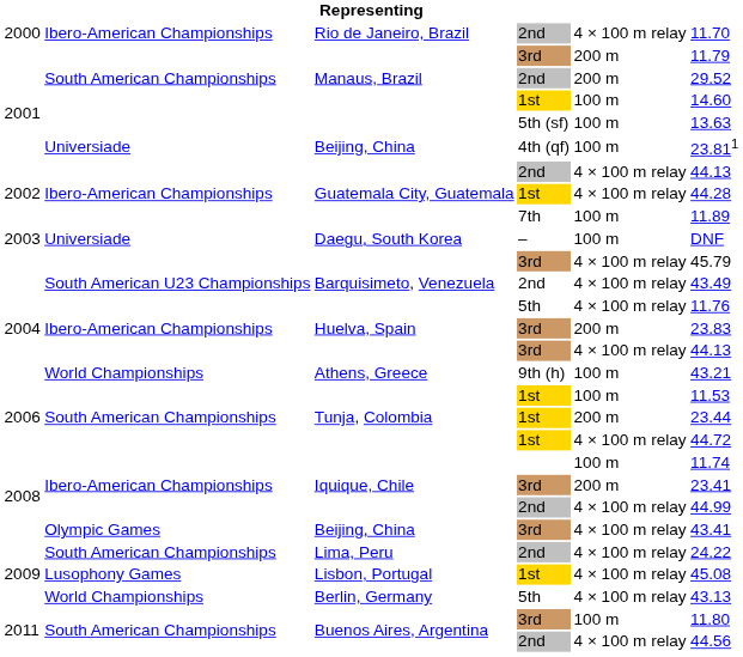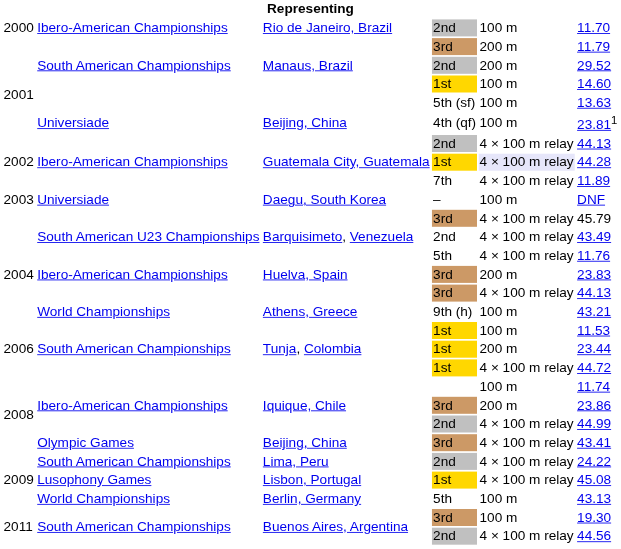 <table>
 <tr>
 <th colspan="6">Representing </th>
 </tr>
 <tr>
 <td>2000</td>
 <td><a href='#'>Ibero-American Championships</a></td>
 <td><a href='#'>Rio de Janeiro, Brazil</a></td>
 <td bgcolor="silver">2nd</td>
-<td>4 × 100 m relay</td>
+<td>100 m</td>
 <td><a href='#'>11.70</a></td>
 </tr>
 <tr>
 <td rowspan=6>2001</td>
 <td rowspan=3><a href='#'>South American Championships</a></td>
 <td rowspan=3><a href='#'>Manaus, Brazil</a></td>
 <td bgcolor="cc9966">3rd</td>
 <td>200 m</td>
 <td><a href='#'>11.79</a></td>
 </tr>
 <tr>
 <td bgcolor="silver">2nd</td>
 <td>200 m</td>
 <td><a href='#'>29.52</a></td>
 </tr>
 <tr>
 <td bgcolor="gold">1st</td>
 <td>100 m</td>
 <td><a href='#'>14.60</a></td>
 </tr>
 <tr>
 <td rowspan=3><a href='#'>Universiade</a></td>
 <td rowspan=3><a href='#'>Beijing, China</a></td>
 <td>5th (sf)</td>
 <td>100 m</td>
 <td><a href='#'>13.63</a></td>
 </tr>
 <tr>
 <td>4th (qf)</td>
 <td>100 m</td>
 <td><a href='#'>23.81</a><sup>1</sup></td>
 </tr>
 <tr>
 <td bgcolor="silver">2nd</td>
 <td>4 × 100 m relay</td>
 <td><a href='#'>44.13</a></td>
 </tr>
 <tr>
 <td>2002</td>
 <td><a href='#'>Ibero-American Championships</a></td>
 <td><a href='#'>Guatemala City, Guatemala</a></td>
 <td bgcolor="gold">1st</td>
-<td>4 × 100 m relay</td>
+<td style="background: lavender;">4 × 100 m relay</td>
 <td><a href='#'>44.28</a></td>
 </tr>
 <tr>
 <td rowspan=3>2003</td>
 <td rowspan=3><a href='#'>Universiade</a></td>
 <td rowspan=3><a href='#'>Daegu, South Korea</a></td>
 <td>7th</td>
-<td>100 m</td>
+<td>4 × 100 m relay</td>
 <td><a href='#'>11.89</a></td>
 </tr>
 <tr>
 <td>–</td>
 <td>100 m</td>
 <td><a href='#'>DNF</a></td>
 </tr>
 <tr>
 <td bgcolor="cc9966">3rd</td>
 <td>4 × 100 m relay</td>
 <td>45.79</td>
 </tr>
 <tr>
 <td rowspan=5>2004</td>
 <td><a href='#'>South American U23 Championships</a></td>
 <td><a href='#'>Barquisimeto</a>, <a href='#'>Venezuela</a></td>
 <td>2nd </td>
 <td>4 × 100 m relay</td>
 <td><a href='#'>43.49</a></td>
 </tr>
 <tr>
 <td rowspan=3><a href='#'>Ibero-American Championships</a></td>
 <td rowspan=3><a href='#'>Huelva, Spain</a></td>
 <td>5th</td>
 <td>4 × 100 m relay</td>
 <td><a href='#'>11.76</a></td>
 </tr>
 <tr>
 <td bgcolor="cc9966">3rd</td>
 <td>200 m</td>
 <td><a href='#'>23.83</a></td>
 </tr>
 <tr>
 <td bgcolor="cc9966">3rd</td>
 <td>4 × 100 m relay</td>
 <td><a href='#'>44.13</a></td>
 </tr>
 <tr>
 <td><a href='#'>World Championships</a></td>
 <td><a href='#'>Athens, Greece</a></td>
 <td>9th (h)</td>
 <td>100 m</td>
 <td><a href='#'>43.21</a></td>
 </tr>
 <tr>
 <td rowspan=3>2006</td>
 <td rowspan=3><a href='#'>South American Championships</a></td>
 <td rowspan=3><a href='#'>Tunja</a>, <a href='#'>Colombia</a></td>
 <td bgcolor="gold">1st</td>
 <td>100 m</td>
 <td><a href='#'>11.53</a></td>
 </tr>
 <tr>
 <td bgcolor="gold">1st</td>
 <td>200 m</td>
 <td><a href='#'>23.44</a></td>
 </tr>
 <tr>
 <td bgcolor="gold">1st</td>
 <td>4 × 100 m relay</td>
 <td><a href='#'>44.72</a></td>
 </tr>
 <tr>
 <td rowspan=4>2008</td>
 <td rowspan=3><a href='#'>Ibero-American Championships</a></td>
 <td rowspan=3><a href='#'>Iquique, Chile</a></td>
 <td></td>
 <td>100 m</td>
 <td><a href='#'>11.74</a></td>
 </tr>
 <tr>
 <td bgcolor="cc9966">3rd</td>
 <td>200 m</td>
-<td><a href='#'>23.41</a></td>
+<td><a href='#'>23.86</a></td>
 </tr>
 <tr>
 <td bgcolor="silver">2nd</td>
 <td>4 × 100 m relay</td>
 <td><a href='#'>44.99</a></td>
 </tr>
 <tr>
 <td><a href='#'>Olympic Games</a></td>
 <td><a href='#'>Beijing, China</a></td>
 <td bgcolor="cc9966">3rd</td>
 <td>4 × 100 m relay</td>
 <td><a href='#'>43.41</a></td>
 </tr>
 <tr>
 <td rowspan=3>2009</td>
 <td><a href='#'>South American Championships</a></td>
 <td><a href='#'>Lima, Peru</a></td>
 <td bgcolor="silver">2nd</td>
 <td>4 × 100 m relay</td>
 <td><a href='#'>24.22</a></td>
 </tr>
 <tr>
 <td><a href='#'>Lusophony Games</a></td>
 <td><a href='#'>Lisbon, Portugal</a></td>
 <td bgcolor="gold">1st</td>
 <td>4 × 100 m relay</td>
 <td><a href='#'>45.08</a></td>
 </tr>
 <tr>
 <td><a href='#'>World Championships</a></td>
 <td><a href='#'>Berlin, Germany</a></td>
 <td>5th</td>
-<td>4 × 100 m relay</td>
+<td>100 m</td>
 <td><a href='#'>43.13</a></td>
 </tr>
 <tr>
 <td rowspan=2>2011</td>
 <td rowspan=2><a href='#'>South American Championships</a></td>
 <td rowspan=2><a href='#'>Buenos Aires, Argentina</a></td>
 <td bgcolor="cc9966">3rd</td>
 <td>100 m</td>
-<td><a href='#'>11.80</a></td>
+<td><a href='#'>19.30</a></td>
 </tr>
 <tr>
 <td bgcolor="silver">2nd</td>
 <td>4 × 100 m relay</td>
 <td><a href='#'>44.56</a></td>
 </tr>
 </table>
